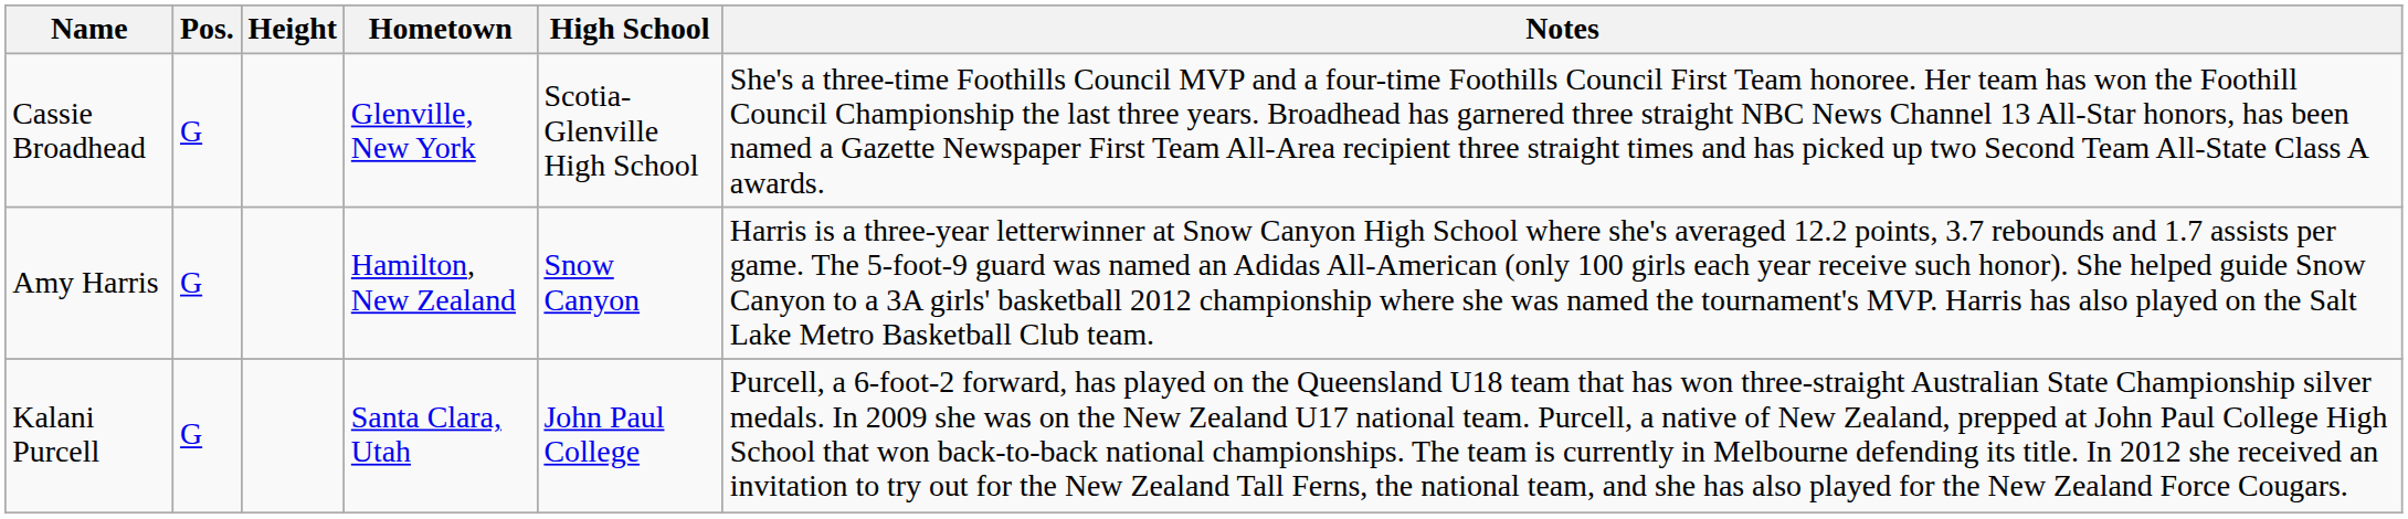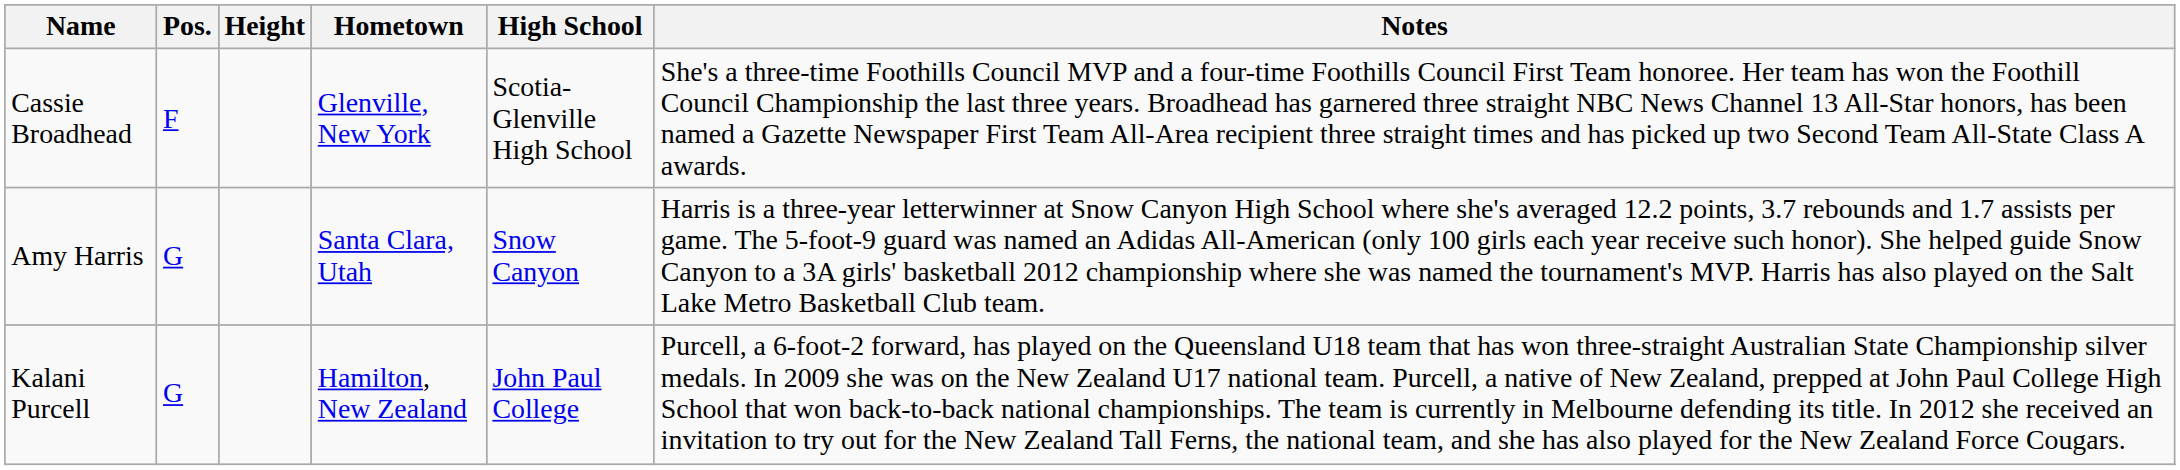 <table class="wikitable sortable" border="1">
 <tr>
 <th>Name</th>
 <th>Pos.</th>
 <th>Height</th>
 <th>Hometown</th>
 <th>High School</th>
 <th>Notes</th>
 </tr>
 <tr>
 <td>Cassie Broadhead</td>
-<td><a href='#'>G</a></td>
+<td><a href='#'>F</a></td>
 <td></td>
 <td><a href='#'>Glenville, New York</a></td>
 <td>Scotia-Glenville High School</td>
 <td>She's a three-time Foothills Council  MVP and a four-time Foothills Council First Team honoree. Her team has won the Foothill Council Championship the last three years. Broadhead has garnered three straight NBC News Channel 13 All-Star honors, has been named a Gazette Newspaper First Team All-Area recipient three straight times and has picked up two Second Team All-State Class A awards.</td>
 </tr>
 <tr>
 <td>Amy Harris</td>
 <td><a href='#'>G</a></td>
 <td></td>
-<td><a href='#'>Hamilton</a>, <a href='#'>New Zealand</a></td>
+<td><a href='#'>Santa Clara, Utah</a></td>
 <td><a href='#'>Snow Canyon</a></td>
 <td>Harris is a three-year letterwinner at Snow Canyon High School where she's averaged 12.2 points, 3.7 rebounds and 1.7 assists per game. The 5-foot-9 guard was named an Adidas All-American (only 100 girls each year receive such honor). She helped guide Snow Canyon to a 3A girls' basketball 2012 championship where she was named the tournament's MVP. Harris has also played on the Salt Lake Metro Basketball Club team.</td>
 </tr>
 <tr>
 <td>Kalani Purcell</td>
 <td><a href='#'>G</a></td>
 <td></td>
-<td><a href='#'>Santa Clara, Utah</a></td>
+<td><a href='#'>Hamilton</a>, <a href='#'>New Zealand</a></td>
 <td><a href='#'>John Paul College</a></td>
 <td>Purcell, a 6-foot-2 forward, has played on the Queensland U18 team that has won three-straight Australian State Championship silver medals.  In 2009 she was on the New Zealand U17 national team. Purcell, a native of New Zealand, prepped at John Paul College High School that won back-to-back national championships. The team is currently in Melbourne defending its title. In 2012 she received an invitation to try out for the New Zealand Tall Ferns, the national team, and she has also played for the New Zealand Force Cougars.</td>
 </tr>
 </table>
